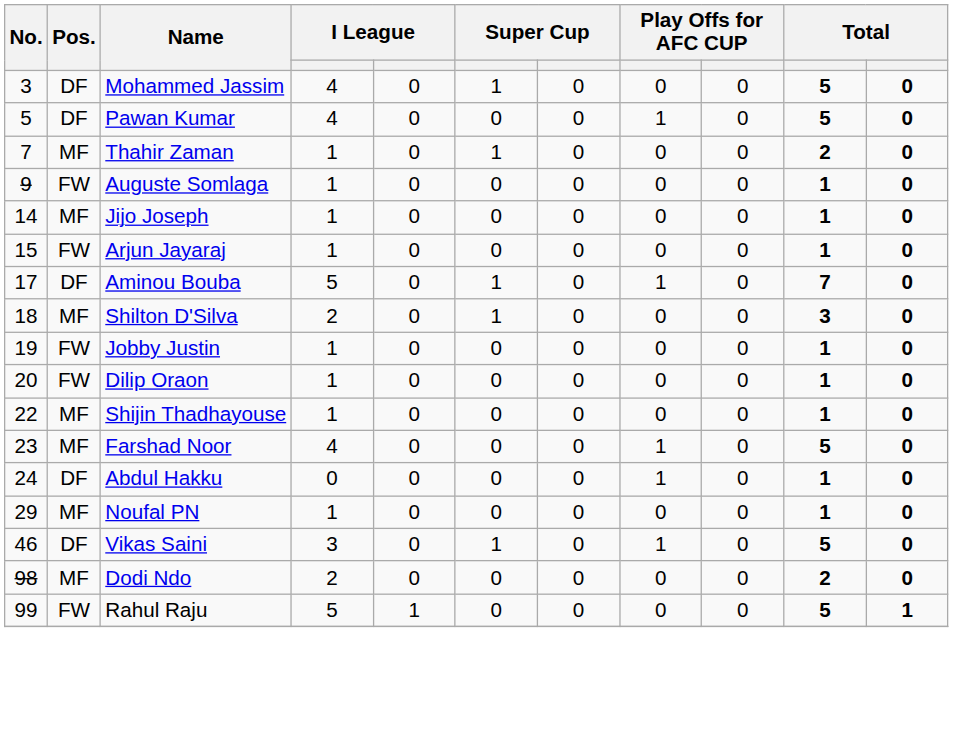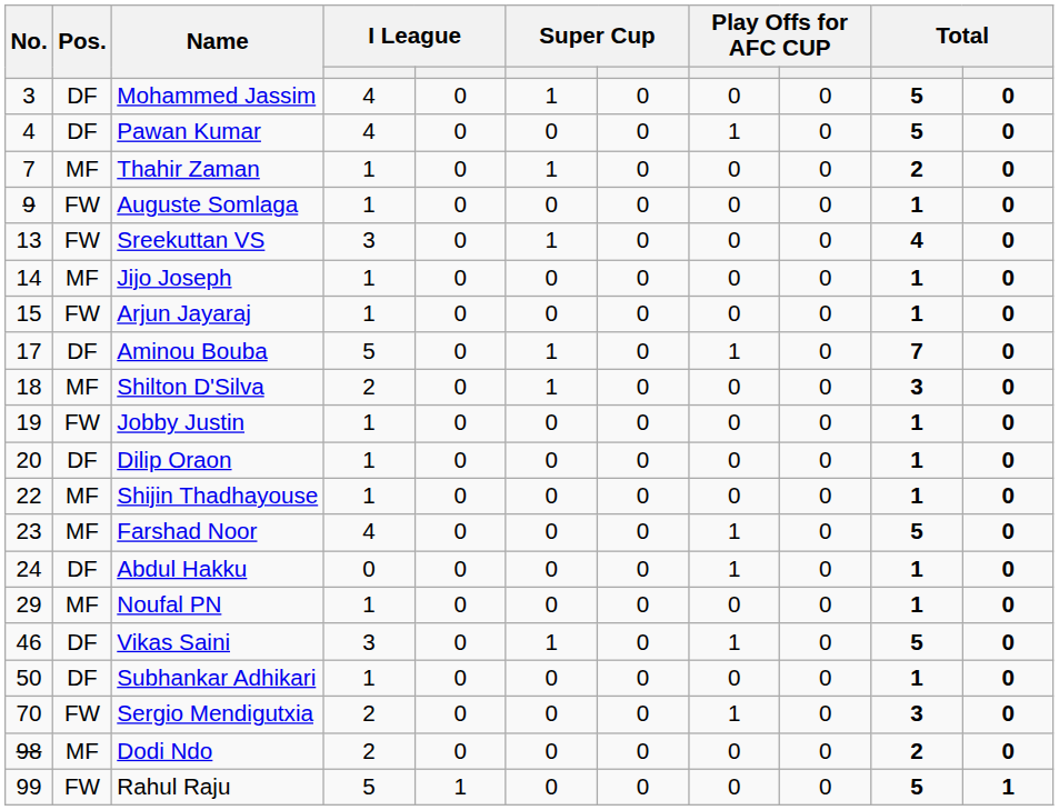 <table class="wikitable sortable" style="text-align: center;">
 <tr>
 <th rowspan="2">No.</th>
 <th rowspan="2">Pos.</th>
 <th rowspan="2">Name</th>
 <th colspan="2" width=120>I League</th>
 <th colspan="2" width=120>Super Cup</th>
 <th colspan="2" width=120>Play Offs for AFC CUP</th>
 <th colspan="2" width=120>Total</th>
 </tr>
 <tr>
 <th></th>
 <th></th>
 <th></th>
 <th></th>
 <th></th>
 <th></th>
 <th></th>
 <th></th>
 </tr>
 <tr>
 <td>3</td>
 <td>DF</td>
 <td align="left"> <a href='#'>Mohammed Jassim</a></td>
 <td>4</td>
 <td>0</td>
 <td>1</td>
 <td>0</td>
 <td>0</td>
 <td>0</td>
 <td><strong>5</strong></td>
 <td><strong>0</strong></td>
 </tr>
 <tr>
-<td>5</td>
+<td>4</td>
 <td>DF</td>
 <td align="left"> <a href='#'>Pawan Kumar</a></td>
 <td>4</td>
 <td>0</td>
 <td>0</td>
 <td>0</td>
 <td>1</td>
 <td>0</td>
 <td><strong>5</strong></td>
 <td><strong>0</strong></td>
 </tr>
 <tr>
 <td>7</td>
 <td>MF</td>
 <td align="left"> <a href='#'>Thahir Zaman</a></td>
 <td>1</td>
 <td>0</td>
 <td>1</td>
 <td>0</td>
 <td>0</td>
 <td>0</td>
 <td><strong>2</strong></td>
 <td><strong>0</strong></td>
 </tr>
 <tr>
 <td><s>9</s></td>
 <td>FW</td>
 <td align="left"> <a href='#'>Auguste Somlaga</a></td>
 <td>1</td>
 <td>0</td>
 <td>0</td>
 <td>0</td>
 <td>0</td>
 <td>0</td>
 <td><strong>1</strong></td>
+<td><strong>0</strong></td>
+</tr>
+<tr>
+<td>13</td>
+<td>FW</td>
+<td align="left"> <a href='#'>Sreekuttan VS</a></td>
+<td>3</td>
+<td>0</td>
+<td>1</td>
+<td>0</td>
+<td>0</td>
+<td>0</td>
+<td><strong>4</strong></td>
 <td><strong>0</strong></td>
 </tr>
 <tr>
 <td>14</td>
 <td>MF</td>
 <td align="left"> <a href='#'>Jijo Joseph</a></td>
 <td>1</td>
 <td>0</td>
 <td>0</td>
 <td>0</td>
 <td>0</td>
 <td>0</td>
 <td><strong>1</strong></td>
 <td><strong>0</strong></td>
 </tr>
 <tr>
 <td>15</td>
 <td>FW</td>
 <td align="left"> <a href='#'>Arjun Jayaraj</a></td>
 <td>1</td>
 <td>0</td>
 <td>0</td>
 <td>0</td>
 <td>0</td>
 <td>0</td>
 <td><strong>1</strong></td>
 <td><strong>0</strong></td>
 </tr>
 <tr>
 <td>17</td>
 <td>DF</td>
 <td align="left"> <a href='#'>Aminou Bouba</a></td>
 <td>5</td>
 <td>0</td>
 <td>1</td>
 <td>0</td>
 <td>1</td>
 <td>0</td>
 <td><strong>7</strong></td>
 <td><strong>0</strong></td>
 </tr>
 <tr>
 <td>18</td>
 <td>MF</td>
 <td align="left"> <a href='#'>Shilton D'Silva</a></td>
 <td>2</td>
 <td>0</td>
 <td>1</td>
 <td>0</td>
 <td>0</td>
 <td>0</td>
 <td><strong>3</strong></td>
 <td><strong>0</strong></td>
 </tr>
 <tr>
 <td>19</td>
 <td>FW</td>
 <td align="left"> <a href='#'>Jobby Justin</a></td>
 <td>1</td>
 <td>0</td>
 <td>0</td>
 <td>0</td>
 <td>0</td>
 <td>0</td>
 <td><strong>1</strong></td>
 <td><strong>0</strong></td>
 </tr>
 <tr>
 <td>20</td>
-<td>FW</td>
+<td>DF</td>
 <td align="left"> <a href='#'>Dilip Oraon</a></td>
 <td>1</td>
 <td>0</td>
 <td>0</td>
 <td>0</td>
 <td>0</td>
 <td>0</td>
 <td><strong>1</strong></td>
 <td><strong>0</strong></td>
 </tr>
 <tr>
 <td>22</td>
 <td>MF</td>
 <td align="left"> <a href='#'>Shijin Thadhayouse</a></td>
 <td>1</td>
 <td>0</td>
 <td>0</td>
 <td>0</td>
 <td>0</td>
 <td>0</td>
 <td><strong>1</strong></td>
 <td><strong>0</strong></td>
 </tr>
 <tr>
 <td>23</td>
 <td>MF</td>
 <td align="left"> <a href='#'>Farshad Noor</a></td>
 <td>4</td>
 <td>0</td>
 <td>0</td>
 <td>0</td>
 <td>1</td>
 <td>0</td>
 <td><strong>5</strong></td>
 <td><strong>0</strong></td>
 </tr>
 <tr>
 <td>24</td>
 <td>DF</td>
 <td align="left"> <a href='#'>Abdul Hakku</a></td>
 <td>0</td>
 <td>0</td>
 <td>0</td>
 <td>0</td>
 <td>1</td>
 <td>0</td>
 <td><strong>1</strong></td>
 <td><strong>0</strong></td>
 </tr>
 <tr>
 <td>29</td>
 <td>MF</td>
 <td align="left"> <a href='#'>Noufal PN</a></td>
 <td>1</td>
 <td>0</td>
 <td>0</td>
 <td>0</td>
 <td>0</td>
 <td>0</td>
 <td><strong>1</strong></td>
 <td><strong>0</strong></td>
 </tr>
 <tr>
 <td>46</td>
 <td>DF</td>
 <td align="left"> <a href='#'>Vikas Saini</a></td>
 <td>3</td>
 <td>0</td>
 <td>1</td>
 <td>0</td>
 <td>1</td>
 <td>0</td>
 <td><strong>5</strong></td>
 <td><strong>0</strong></td>
 </tr>
 <tr>
+<td>50</td>
+<td>DF</td>
+<td align="left"> <a href='#'>Subhankar Adhikari</a></td>
+<td>1</td>
+<td>0</td>
+<td>0</td>
+<td>0</td>
+<td>0</td>
+<td>0</td>
+<td><strong>1</strong></td>
+<td><strong>0</strong></td>
+</tr>
+<tr>
+<td>70</td>
+<td>FW</td>
+<td align="left"> <a href='#'>Sergio Mendigutxia</a></td>
+<td>2</td>
+<td>0</td>
+<td>0</td>
+<td>0</td>
+<td>1</td>
+<td>0</td>
+<td><strong>3</strong></td>
+<td><strong>0</strong></td>
+</tr>
+<tr>
 <td><s>98</s></td>
 <td>MF</td>
 <td align="left"> <a href='#'>Dodi Ndo</a></td>
 <td>2</td>
 <td>0</td>
 <td>0</td>
 <td>0</td>
 <td>0</td>
 <td>0</td>
 <td><strong>2</strong></td>
 <td><strong>0</strong></td>
 </tr>
 <tr>
 <td>99</td>
 <td>FW</td>
 <td align="left"> Rahul Raju</td>
 <td>5</td>
 <td>1</td>
 <td>0</td>
 <td>0</td>
 <td>0</td>
 <td>0</td>
 <td><strong>5</strong></td>
 <td><strong>1</strong></td>
 </tr>
 <tr>
 </tr>
 </table>
